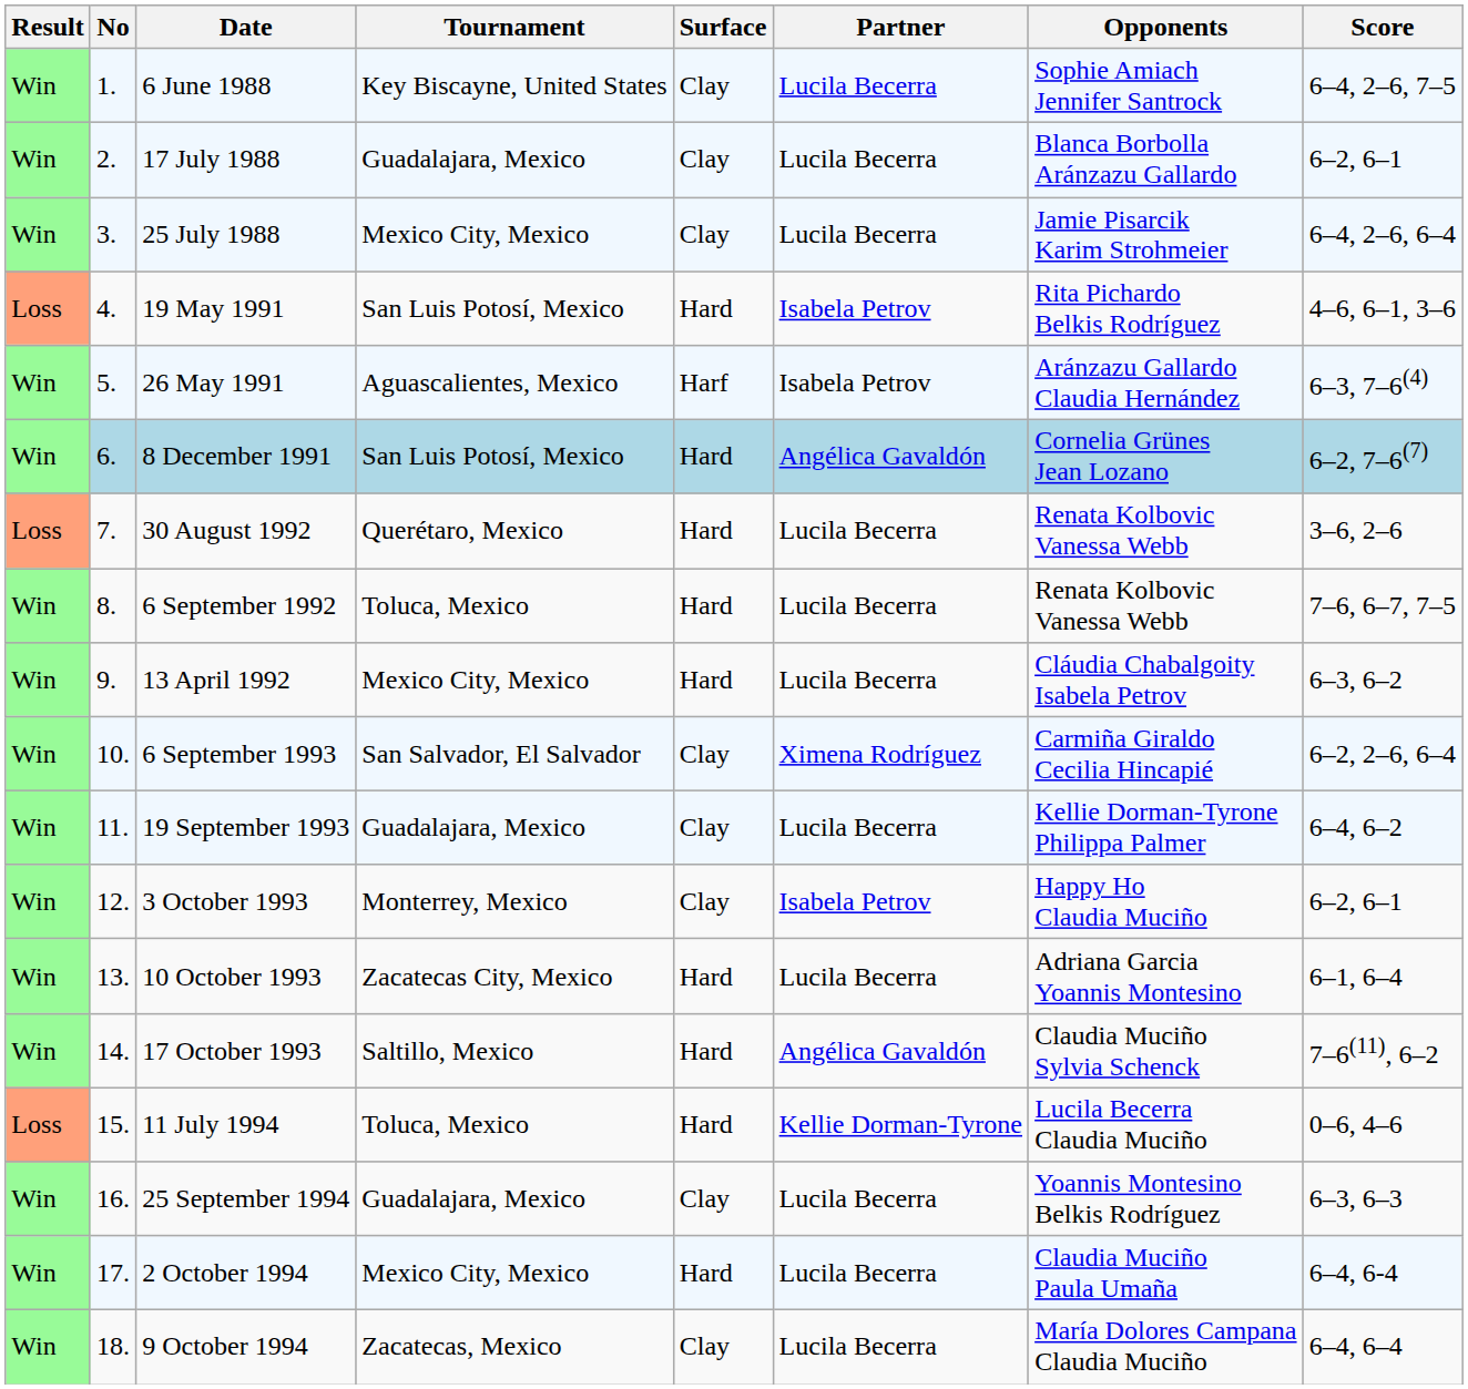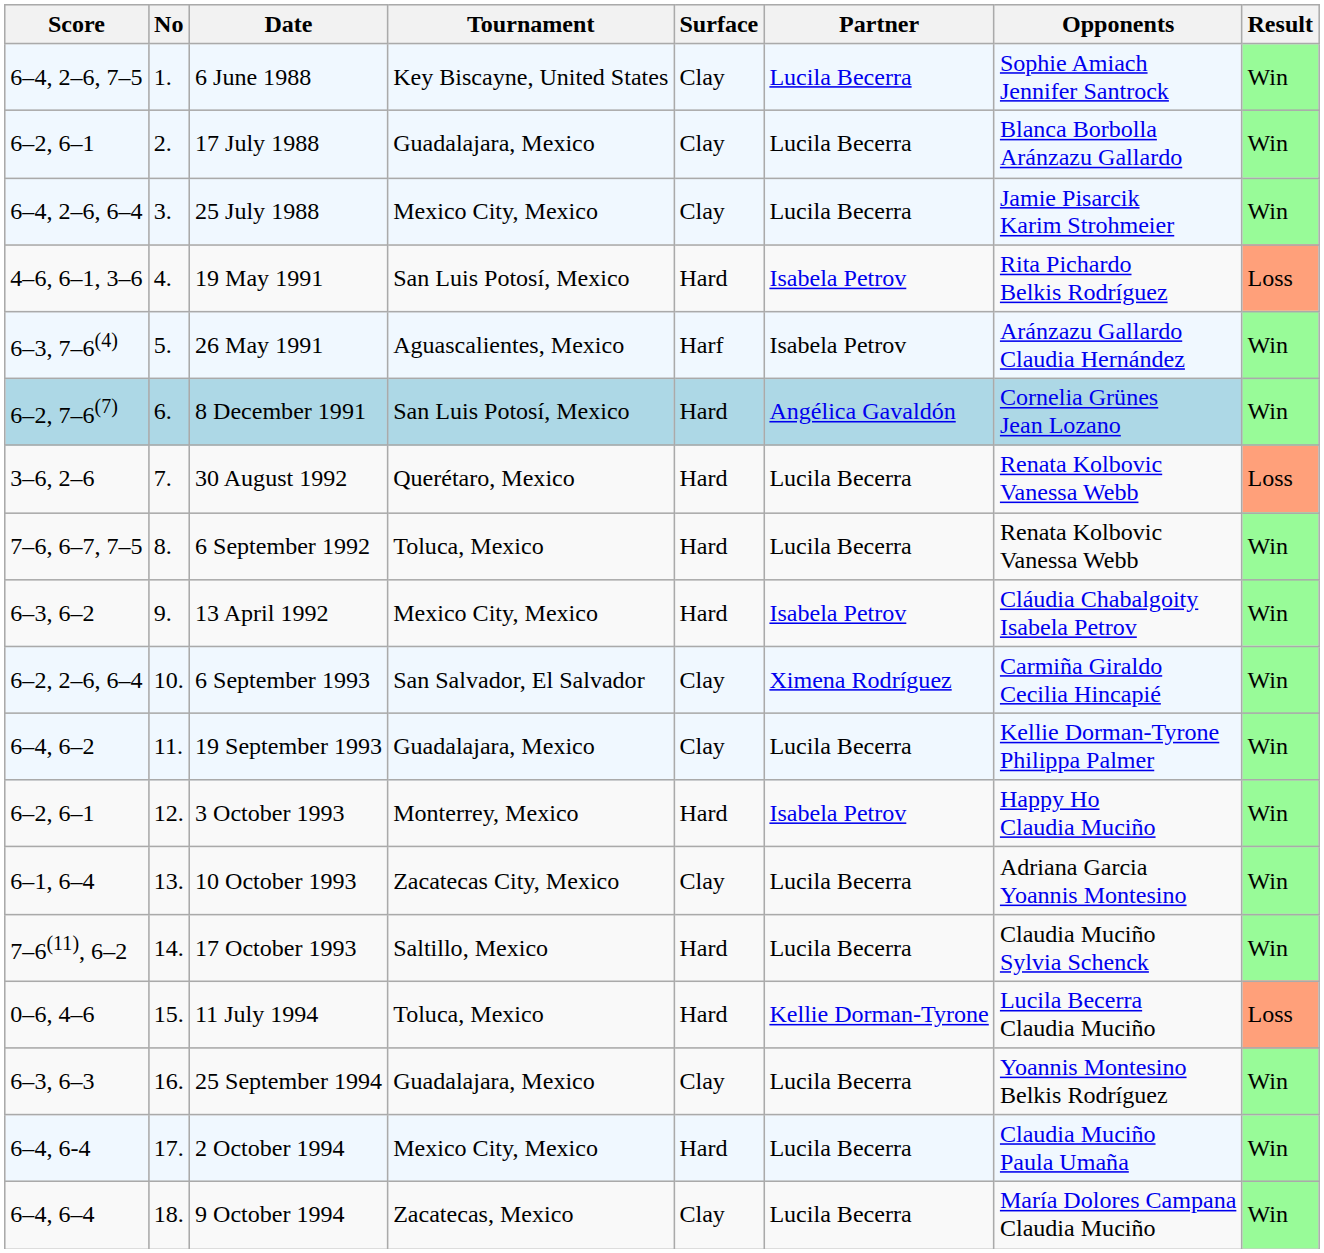 <table class="sortable wikitable" style="font-size:97%;">
 <tr>
-<th>Result</th>
+<th>Score</th>
 <th>No</th>
 <th>Date</th>
 <th>Tournament</th>
 <th>Surface</th>
 <th>Partner</th>
 <th>Opponents</th>
-<th>Score</th>
+<th>Result</th>
 </tr>
 <tr bgcolor="#f0f8ff">
-<td style="background:#98fb98;">Win</td>
+<td>6–4, 2–6, 7–5</td>
 <td>1.</td>
 <td>6 June 1988</td>
 <td>Key Biscayne, United States</td>
 <td>Clay</td>
 <td> <a href='#'>Lucila Becerra</a></td>
 <td> <a href='#'>Sophie Amiach</a> <br>  <a href='#'>Jennifer Santrock</a></td>
-<td>6–4, 2–6, 7–5</td>
+<td style="background:#98fb98;">Win</td>
 </tr>
 <tr bgcolor="#f0f8ff">
-<td style="background:#98fb98;">Win</td>
+<td>6–2, 6–1</td>
 <td>2.</td>
 <td>17 July 1988</td>
 <td>Guadalajara, Mexico</td>
 <td>Clay</td>
 <td> Lucila Becerra</td>
 <td> <a href='#'>Blanca Borbolla</a> <br>  <a href='#'>Aránzazu Gallardo</a></td>
-<td>6–2, 6–1</td>
+<td style="background:#98fb98;">Win</td>
 </tr>
 <tr bgcolor="#f0f8ff">
-<td style="background:#98fb98;">Win</td>
+<td>6–4, 2–6, 6–4</td>
 <td>3.</td>
 <td>25 July 1988</td>
 <td>Mexico City, Mexico</td>
 <td>Clay</td>
 <td> Lucila Becerra</td>
 <td> <a href='#'>Jamie Pisarcik</a> <br>  <a href='#'>Karim Strohmeier</a></td>
-<td>6–4, 2–6, 6–4</td>
+<td style="background:#98fb98;">Win</td>
 </tr>
 <tr>
-<td style="background:#ffa07a;">Loss</td>
+<td>4–6, 6–1, 3–6</td>
 <td>4.</td>
 <td>19 May 1991</td>
 <td>San Luis Potosí, Mexico</td>
 <td>Hard</td>
 <td> <a href='#'>Isabela Petrov</a></td>
 <td> <a href='#'>Rita Pichardo</a> <br>  <a href='#'>Belkis Rodríguez</a></td>
-<td>4–6, 6–1, 3–6</td>
+<td style="background:#ffa07a;">Loss</td>
 </tr>
 <tr bgcolor="#f0f8ff">
-<td style="background:#98fb98;">Win</td>
+<td>6–3, 7–6<sup>(4)</sup></td>
 <td>5.</td>
 <td>26 May 1991</td>
 <td>Aguascalientes, Mexico</td>
 <td>Harf</td>
 <td> Isabela Petrov</td>
 <td> <a href='#'>Aránzazu Gallardo</a> <br>  <a href='#'>Claudia Hernández</a></td>
-<td>6–3, 7–6<sup>(4)</sup></td>
+<td style="background:#98fb98;">Win</td>
 </tr>
 <tr style="background:lightblue;">
-<td style="background:#98fb98;">Win</td>
+<td>6–2, 7–6<sup>(7)</sup></td>
 <td>6.</td>
 <td>8 December 1991</td>
 <td>San Luis Potosí, Mexico</td>
 <td>Hard</td>
 <td> <a href='#'>Angélica Gavaldón</a></td>
 <td> <a href='#'>Cornelia Grünes</a> <br>  <a href='#'>Jean Lozano</a></td>
-<td>6–2, 7–6<sup>(7)</sup></td>
+<td style="background:#98fb98;">Win</td>
 </tr>
 <tr>
-<td style="background:#ffa07a;">Loss</td>
+<td>3–6, 2–6</td>
 <td>7.</td>
 <td>30 August 1992</td>
 <td>Querétaro, Mexico</td>
 <td>Hard</td>
 <td> Lucila Becerra</td>
 <td> <a href='#'>Renata Kolbovic</a> <br>  <a href='#'>Vanessa Webb</a></td>
-<td>3–6, 2–6</td>
+<td style="background:#ffa07a;">Loss</td>
 </tr>
 <tr>
-<td style="background:#98fb98;">Win</td>
+<td>7–6, 6–7, 7–5</td>
 <td>8.</td>
 <td>6 September 1992</td>
 <td>Toluca, Mexico</td>
 <td>Hard</td>
 <td> Lucila Becerra</td>
 <td> Renata Kolbovic <br>  Vanessa Webb</td>
-<td>7–6, 6–7, 7–5</td>
+<td style="background:#98fb98;">Win</td>
 </tr>
 <tr>
-<td style="background:#98fb98;">Win</td>
+<td>6–3, 6–2</td>
 <td>9.</td>
 <td>13 April 1992</td>
 <td>Mexico City, Mexico</td>
 <td>Hard</td>
-<td> Lucila Becerra</td>
+<td> <a href='#'>Isabela Petrov</a></td>
 <td> <a href='#'>Cláudia Chabalgoity</a> <br>  <a href='#'>Isabela Petrov</a></td>
-<td>6–3, 6–2</td>
+<td style="background:#98fb98;">Win</td>
 </tr>
 <tr bgcolor="#f0f8ff">
-<td style="background:#98fb98;">Win</td>
+<td>6–2, 2–6, 6–4</td>
 <td>10.</td>
 <td>6 September 1993</td>
 <td>San Salvador, El Salvador</td>
 <td>Clay</td>
 <td> <a href='#'>Ximena Rodríguez</a></td>
 <td> <a href='#'>Carmiña Giraldo</a> <br>  <a href='#'>Cecilia Hincapié</a></td>
-<td>6–2, 2–6, 6–4</td>
+<td style="background:#98fb98;">Win</td>
 </tr>
 <tr bgcolor="#f0f8ff">
-<td style="background:#98fb98;">Win</td>
+<td>6–4, 6–2</td>
 <td>11.</td>
 <td>19 September 1993</td>
 <td>Guadalajara, Mexico</td>
 <td>Clay</td>
 <td> Lucila Becerra</td>
 <td> <a href='#'>Kellie Dorman-Tyrone</a> <br>  <a href='#'>Philippa Palmer</a></td>
-<td>6–4, 6–2</td>
+<td style="background:#98fb98;">Win</td>
 </tr>
 <tr>
-<td style="background:#98fb98;">Win</td>
+<td>6–2, 6–1</td>
 <td>12.</td>
 <td>3 October 1993</td>
 <td>Monterrey, Mexico</td>
-<td>Clay</td>
+<td>Hard</td>
 <td> <a href='#'>Isabela Petrov</a></td>
 <td> <a href='#'>Happy Ho</a> <br>  <a href='#'>Claudia Muciño</a></td>
-<td>6–2, 6–1</td>
+<td style="background:#98fb98;">Win</td>
 </tr>
 <tr>
-<td style="background:#98fb98;">Win</td>
+<td>6–1, 6–4</td>
 <td>13.</td>
 <td>10 October 1993</td>
 <td>Zacatecas City, Mexico</td>
-<td>Hard</td>
+<td>Clay</td>
 <td> Lucila Becerra</td>
 <td> Adriana Garcia <br>  <a href='#'>Yoannis Montesino</a></td>
-<td>6–1, 6–4</td>
+<td style="background:#98fb98;">Win</td>
 </tr>
 <tr>
-<td style="background:#98fb98;">Win</td>
+<td>7–6<sup>(11)</sup>, 6–2</td>
 <td>14.</td>
 <td>17 October 1993</td>
 <td>Saltillo, Mexico</td>
 <td>Hard</td>
-<td> <a href='#'>Angélica Gavaldón</a></td>
+<td> Lucila Becerra</td>
 <td> Claudia Muciño <br>  <a href='#'>Sylvia Schenck</a></td>
-<td>7–6<sup>(11)</sup>, 6–2</td>
+<td style="background:#98fb98;">Win</td>
 </tr>
 <tr>
-<td style="background:#ffa07a;">Loss</td>
+<td>0–6, 4–6</td>
 <td>15.</td>
 <td>11 July 1994</td>
 <td>Toluca, Mexico</td>
 <td>Hard</td>
 <td> <a href='#'>Kellie Dorman-Tyrone</a></td>
 <td> <a href='#'>Lucila Becerra</a> <br>  Claudia Muciño</td>
-<td>0–6, 4–6</td>
+<td style="background:#ffa07a;">Loss</td>
 </tr>
 <tr>
-<td style="background:#98fb98;">Win</td>
+<td>6–3, 6–3</td>
 <td>16.</td>
 <td>25 September 1994</td>
 <td>Guadalajara, Mexico</td>
 <td>Clay</td>
 <td> Lucila Becerra</td>
 <td> <a href='#'>Yoannis Montesino</a> <br>  Belkis Rodríguez</td>
-<td>6–3, 6–3</td>
+<td style="background:#98fb98;">Win</td>
 </tr>
 <tr style="background:#f0f8ff;">
-<td style="background:#98fb98;">Win</td>
+<td>6–4, 6-4</td>
 <td>17.</td>
 <td>2 October 1994</td>
 <td>Mexico City, Mexico</td>
 <td>Hard</td>
 <td> Lucila Becerra</td>
 <td> <a href='#'>Claudia Muciño</a> <br>  <a href='#'>Paula Umaña</a></td>
-<td>6–4, 6-4</td>
+<td style="background:#98fb98;">Win</td>
 </tr>
 <tr>
-<td style="background:#98fb98;">Win</td>
+<td>6–4, 6–4</td>
 <td>18.</td>
 <td>9 October 1994</td>
 <td>Zacatecas, Mexico</td>
 <td>Clay</td>
 <td> Lucila Becerra</td>
 <td> <a href='#'>María Dolores Campana</a> <br>  Claudia Muciño</td>
-<td>6–4, 6–4</td>
+<td style="background:#98fb98;">Win</td>
 </tr>
 </table>
